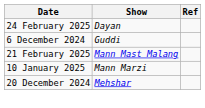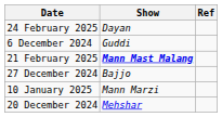 <table class="wikitable">
 <tr>
 <th>Date</th>
 <th>Show</th>
 <th>Ref</th>
 </tr>
 <tr>
 <td>24 February 2025</td>
 <td><em>Dayan</em></td>
 <td></td>
 </tr>
 <tr>
 <td>6 December 2024</td>
 <td><em>Guddi</em></td>
 <td></td>
 </tr>
 <tr>
 <td>21 February 2025</td>
-<td><em><a href='#'>Mann Mast Malang</a></em></td>
+<td><strong><em><a href='#'>Mann Mast Malang</a></em></strong></td>
+<td></td>
+</tr>
+<tr>
+<td>27 December 2024</td>
+<td><em>Bajjo</em></td>
 <td></td>
 </tr>
 <tr>
 <td>10 January 2025</td>
 <td><em>Mann Marzi</em></td>
 <td></td>
 </tr>
 <tr>
 <td>20 December 2024</td>
 <td><em><a href='#'>Mehshar</a></em></td>
 <td></td>
 </tr>
 </table>
